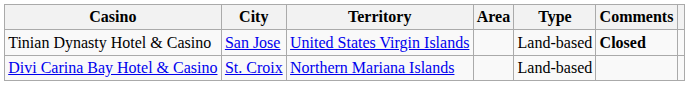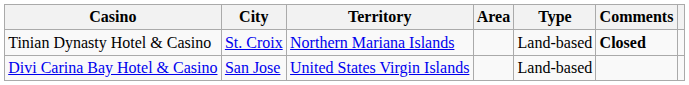 <table class="wikitable sortable">
 <tr bgcolor=lightgrey>
 <th>Casino</th>
 <th>City</th>
 <th>Territory</th>
 <th>Area</th>
 <th>Type</th>
 <th class="unsortable">Comments</th>
 <th></th>
 </tr>
 <tr>
 <td>Tinian Dynasty Hotel & Casino</td>
-<td><a href='#'>San Jose</a></td>
-<td><a href='#'>United States Virgin Islands</a></td>
+<td><a href='#'>St. Croix</a></td>
+<td><a href='#'>Northern Mariana Islands</a></td>
 <td></td>
 <td>Land-based</td>
 <td><strong>Closed</strong></td>
 <td></td>
 </tr>
 <tr>
 </tr>
 <tr>
 <td><a href='#'>Divi Carina Bay Hotel & Casino</a></td>
-<td><a href='#'>St. Croix</a></td>
-<td><a href='#'>Northern Mariana Islands</a></td>
+<td><a href='#'>San Jose</a></td>
+<td><a href='#'>United States Virgin Islands</a></td>
 <td></td>
 <td>Land-based</td>
 <td></td>
 <td></td>
 </tr>
 <tr>
 </tr>
 </table>
